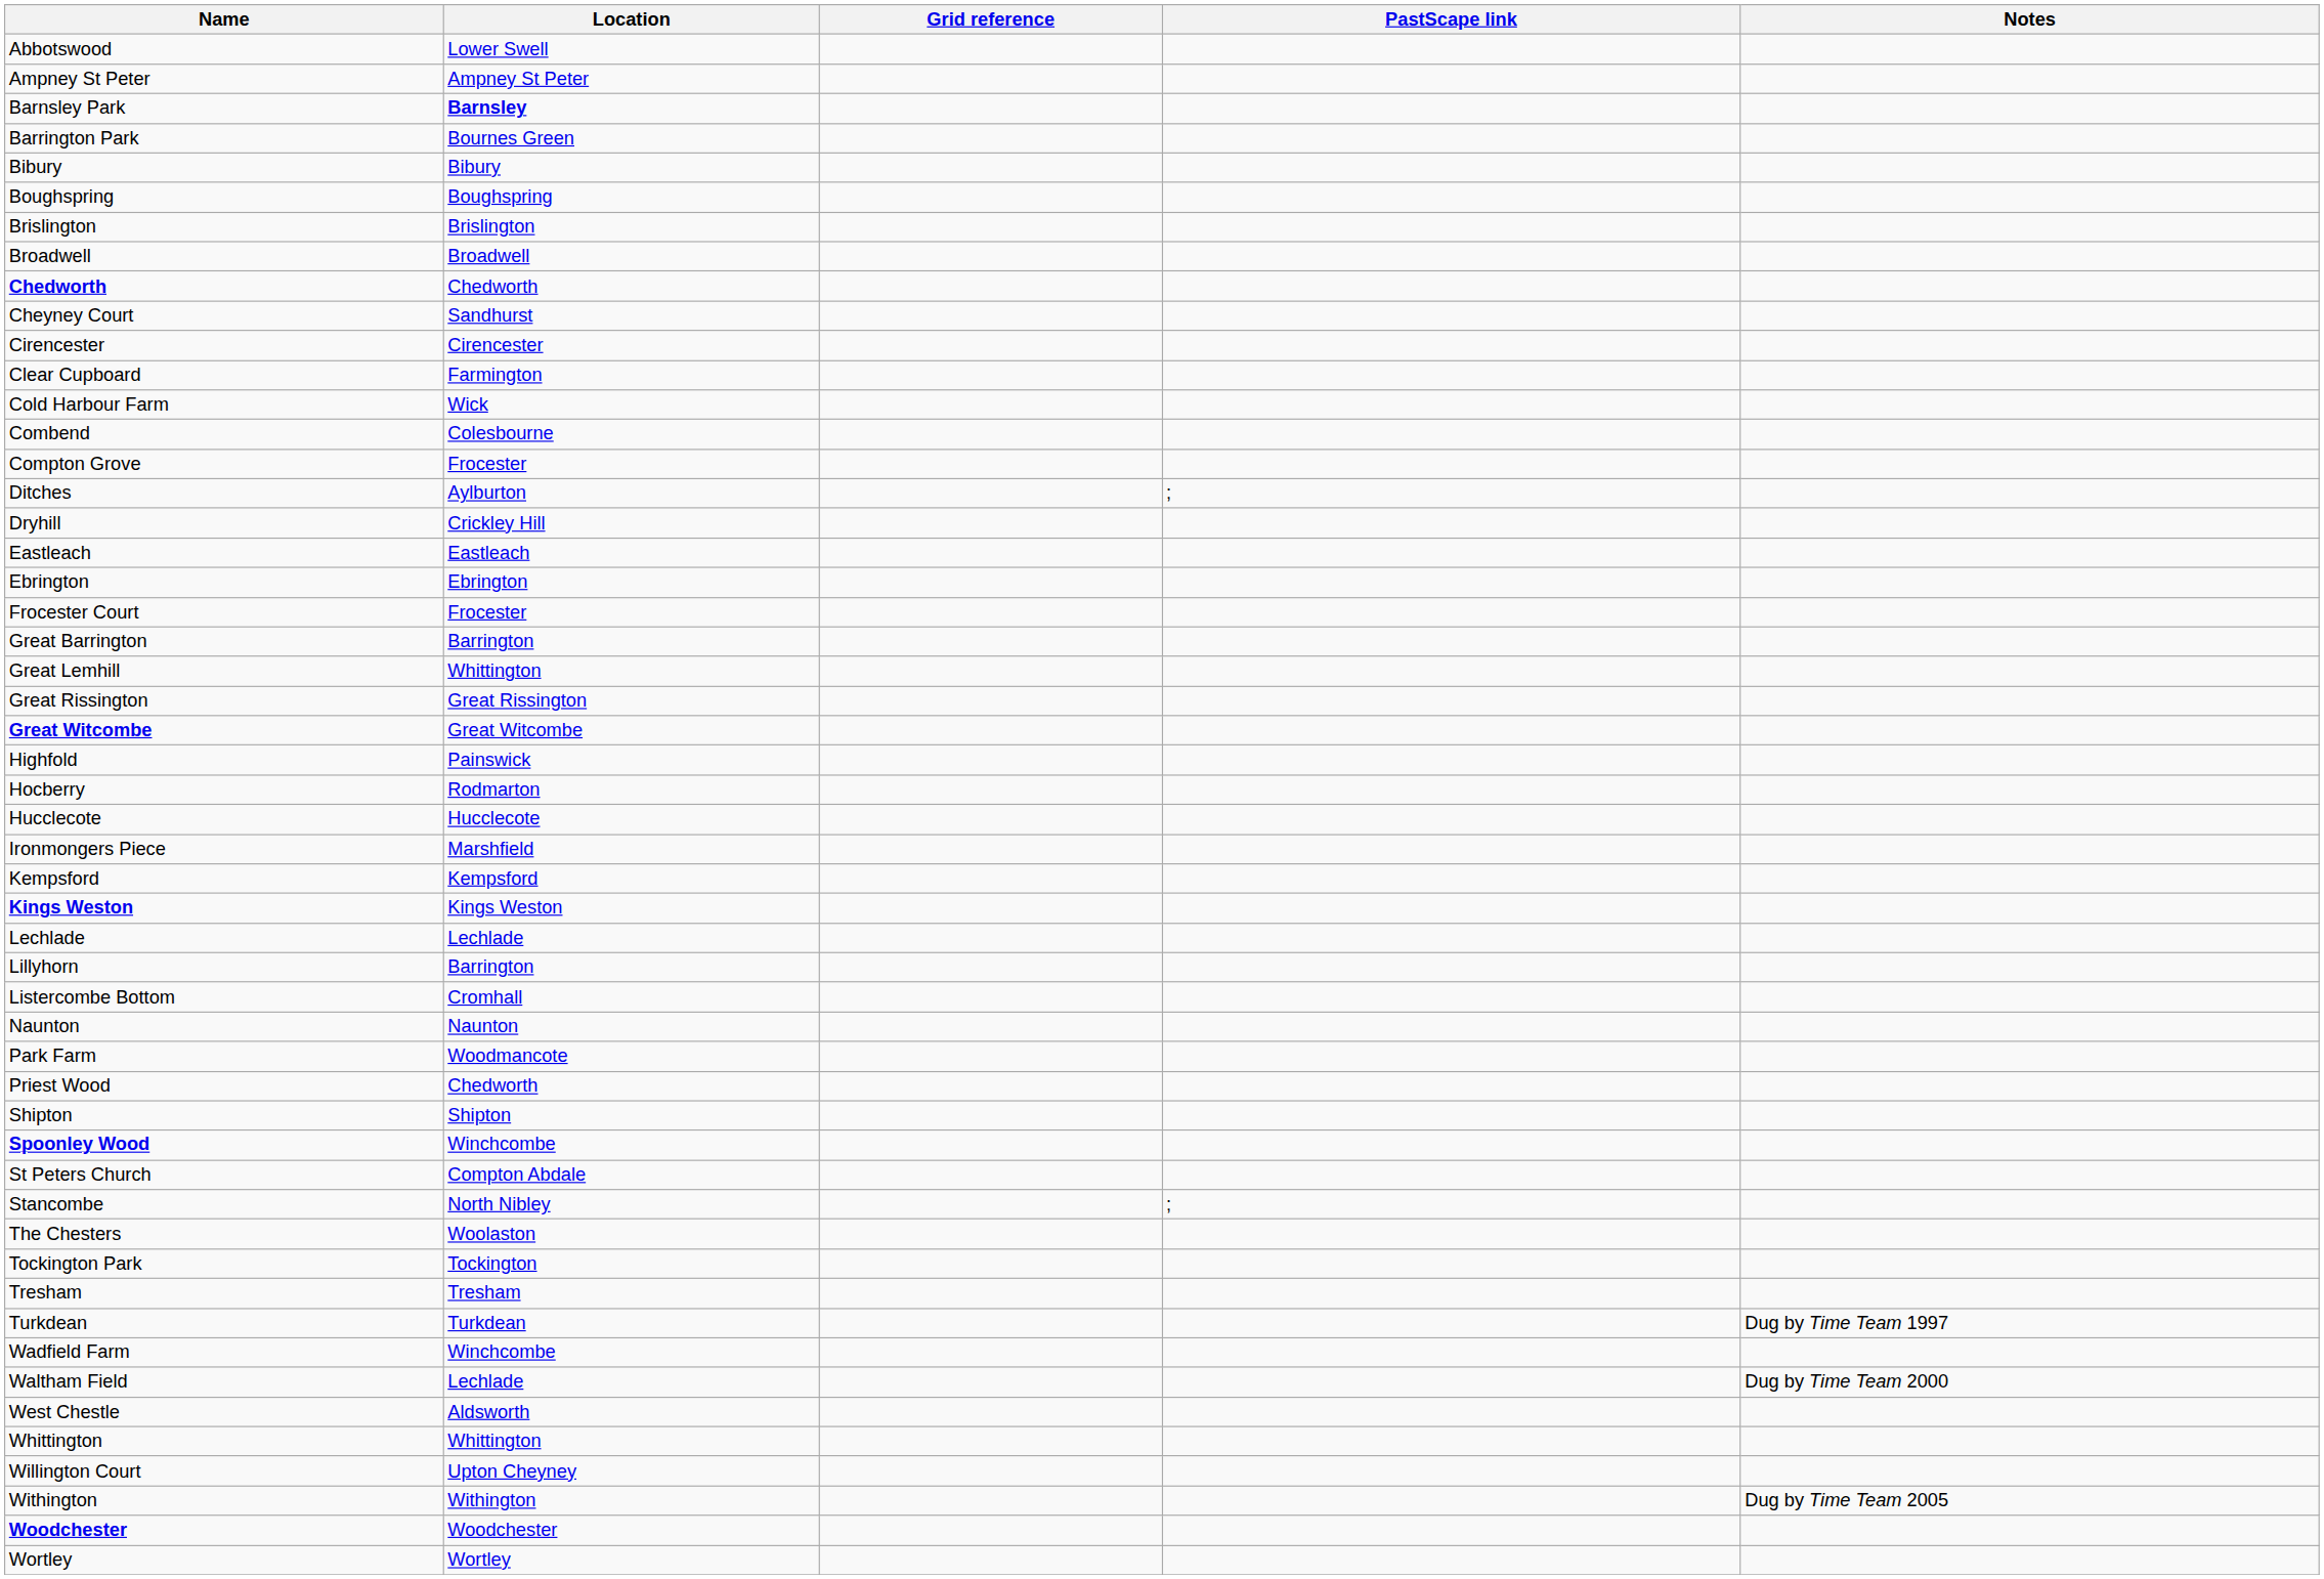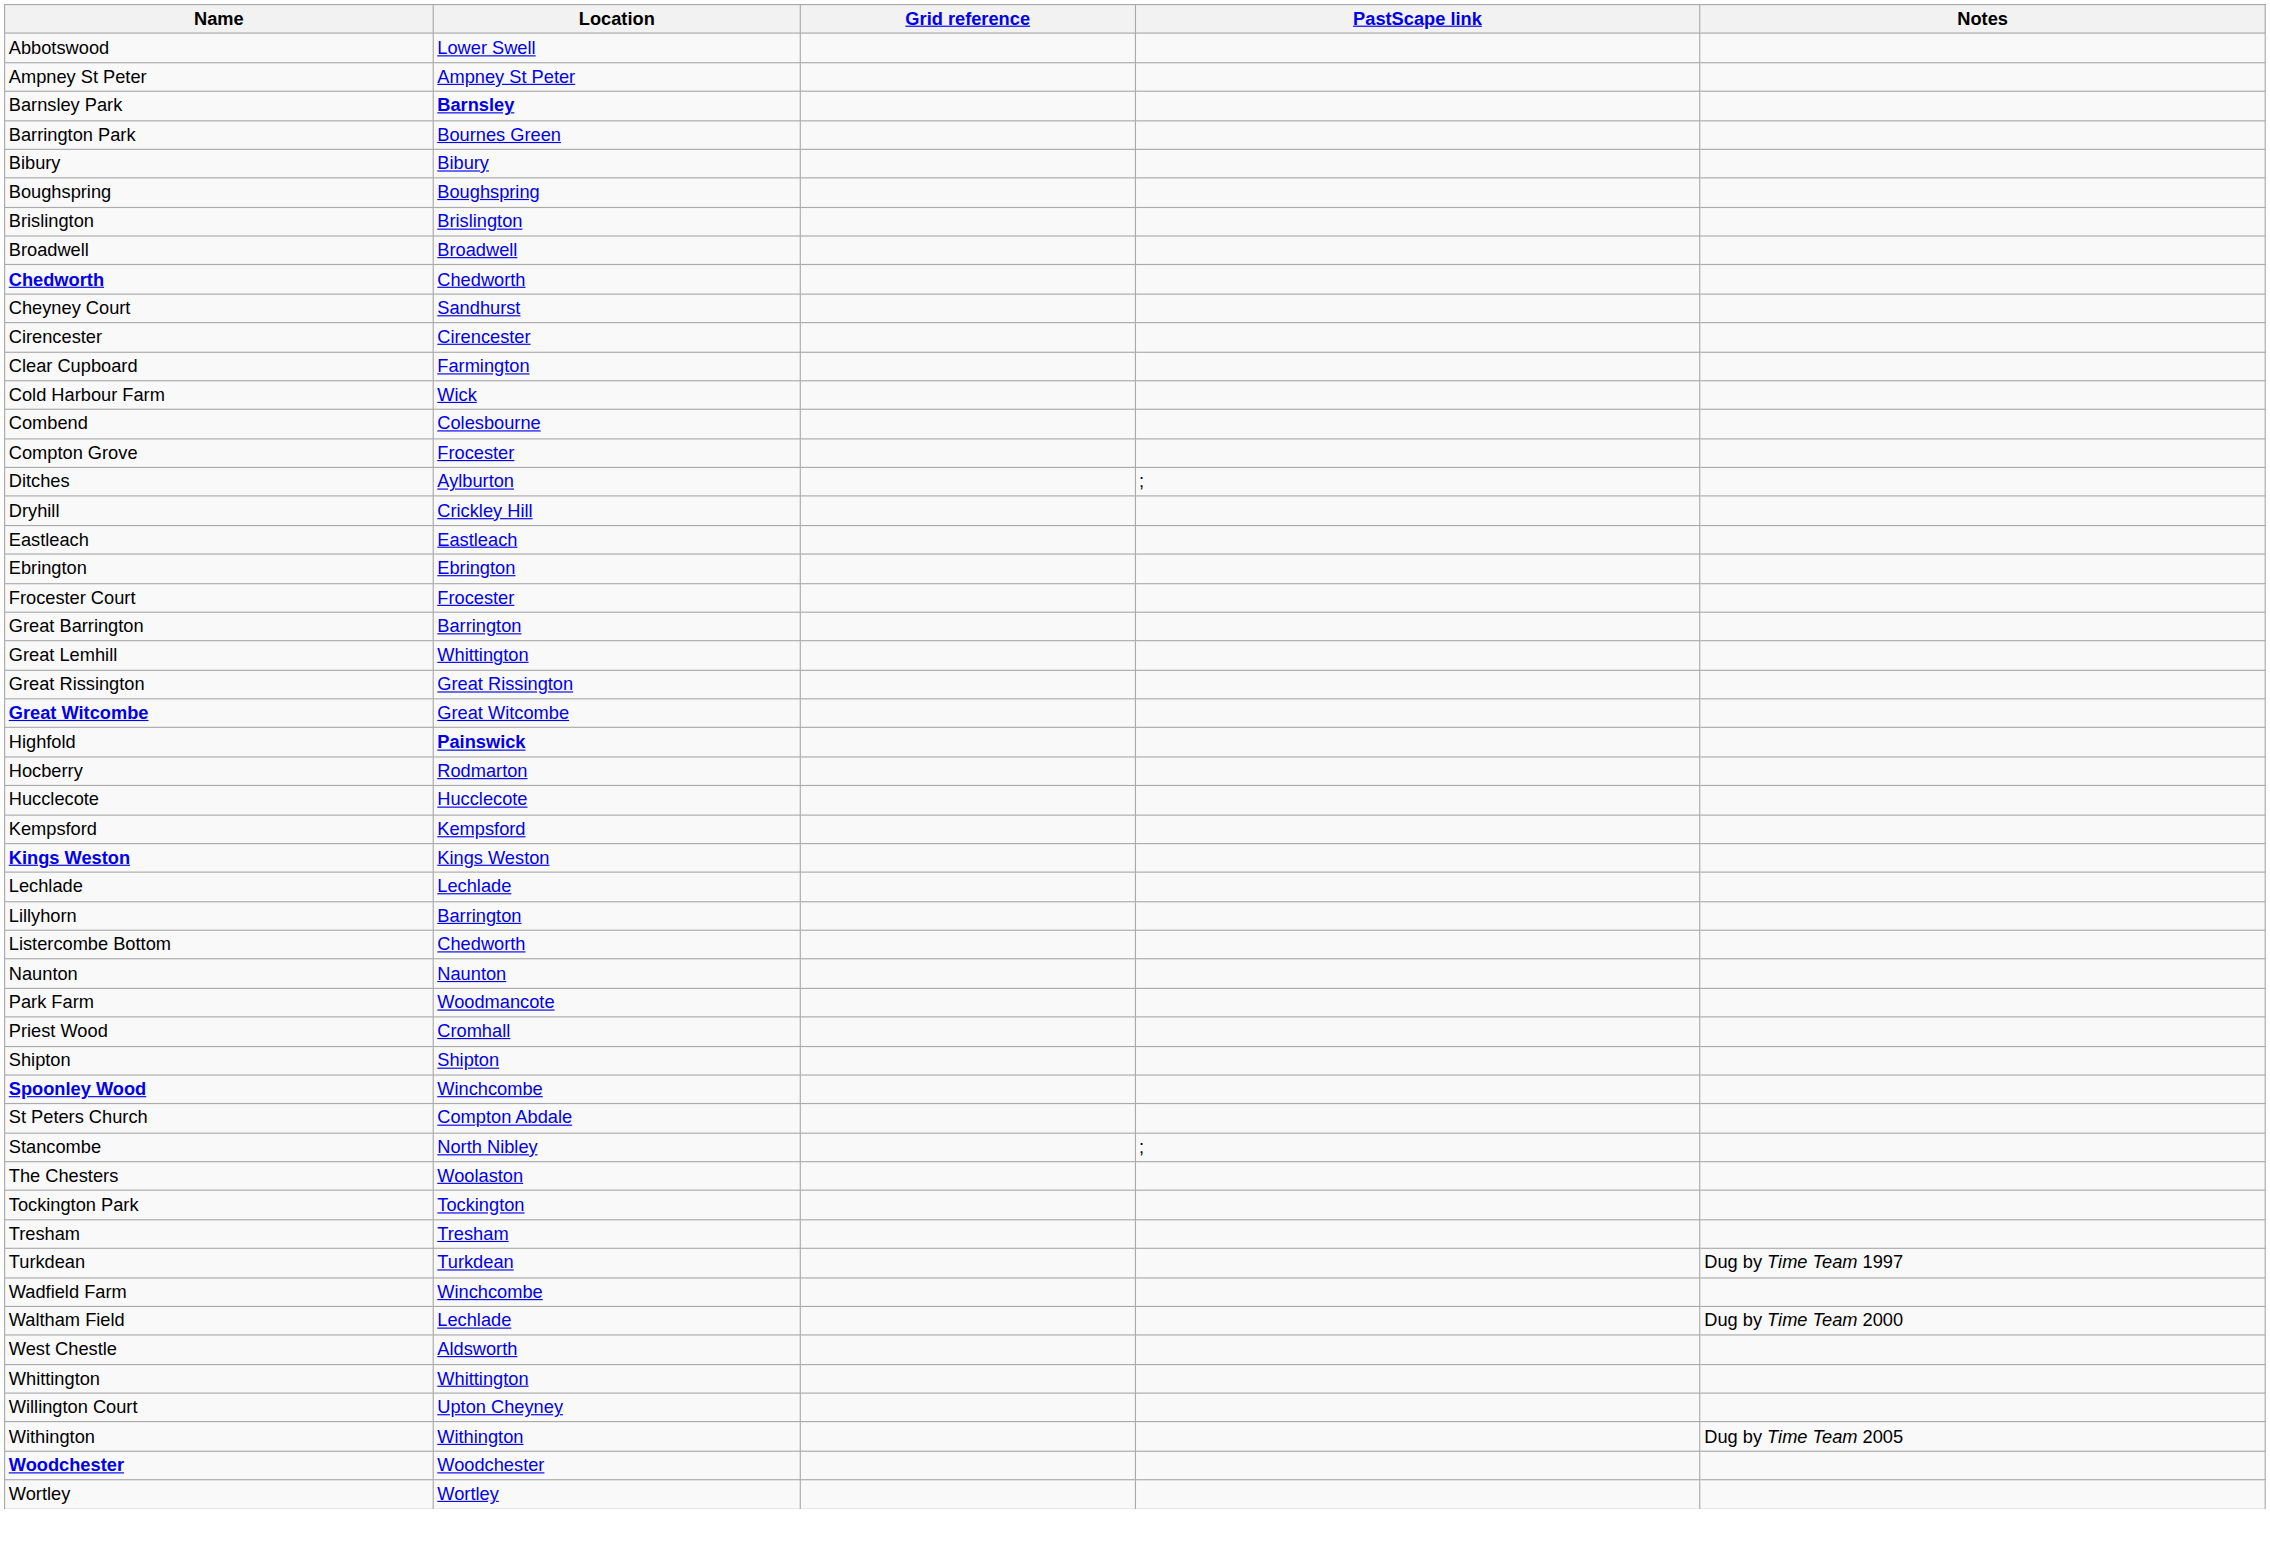 <table class="wikitable sortable" border="1" style="width: 100%">
 <tr>
 <th scope="col">Name</th>
 <th scope="col">Location</th>
 <th scope="col"><a href='#'>Grid reference</a></th>
 <th scope="col" class="unsortable" width="25%"><a href='#'>PastScape link</a></th>
 <th scope="col" class="unsortable" width="25%">Notes</th>
 </tr>
 <tr>
 <td>Abbotswood</td>
 <td><a href='#'>Lower Swell</a></td>
 <td></td>
 <td></td>
 <td></td>
 </tr>
 <tr>
 <td>Ampney St Peter</td>
 <td><a href='#'>Ampney St Peter</a></td>
 <td></td>
 <td></td>
 <td></td>
 </tr>
 <tr>
 <td>Barnsley Park</td>
 <td><strong><a href='#'>Barnsley</a></strong></td>
 <td></td>
 <td></td>
 <td></td>
 </tr>
 <tr>
 <td>Barrington Park</td>
 <td><a href='#'>Bournes Green</a></td>
 <td></td>
 <td></td>
 <td></td>
 </tr>
 <tr>
 <td>Bibury</td>
 <td><a href='#'>Bibury</a></td>
 <td></td>
 <td></td>
 <td></td>
 </tr>
 <tr>
 <td>Boughspring</td>
 <td><a href='#'>Boughspring</a></td>
 <td></td>
 <td></td>
 <td></td>
 </tr>
 <tr>
 <td>Brislington</td>
 <td><a href='#'>Brislington</a></td>
 <td></td>
 <td></td>
 <td></td>
 </tr>
 <tr>
 <td>Broadwell</td>
 <td><a href='#'>Broadwell</a></td>
 <td></td>
 <td></td>
 <td></td>
 </tr>
 <tr>
 <td><strong><a href='#'>Chedworth</a></strong></td>
 <td><a href='#'>Chedworth</a></td>
 <td></td>
 <td></td>
 <td></td>
 </tr>
 <tr>
 <td>Cheyney Court</td>
 <td><a href='#'>Sandhurst</a></td>
 <td></td>
 <td></td>
 <td></td>
 </tr>
 <tr>
 <td>Cirencester</td>
 <td><a href='#'>Cirencester</a></td>
 <td></td>
 <td></td>
 <td></td>
 </tr>
 <tr>
 <td>Clear Cupboard</td>
 <td><a href='#'>Farmington</a></td>
 <td></td>
 <td></td>
 <td></td>
 </tr>
 <tr>
 <td>Cold Harbour Farm</td>
 <td><a href='#'>Wick</a></td>
 <td></td>
 <td></td>
 <td></td>
 </tr>
 <tr>
 <td>Combend</td>
 <td><a href='#'>Colesbourne</a></td>
 <td></td>
 <td></td>
 <td></td>
 </tr>
 <tr>
 <td>Compton Grove</td>
 <td><a href='#'>Frocester</a></td>
 <td></td>
 <td></td>
 <td></td>
 </tr>
 <tr>
 <td>Ditches</td>
 <td><a href='#'>Aylburton</a></td>
 <td></td>
 <td>; </td>
 <td></td>
 </tr>
 <tr>
 <td>Dryhill</td>
 <td><a href='#'>Crickley Hill</a></td>
 <td></td>
 <td></td>
 <td></td>
 </tr>
 <tr>
 <td>Eastleach</td>
 <td><a href='#'>Eastleach</a></td>
 <td></td>
 <td></td>
 <td></td>
 </tr>
 <tr>
 <td>Ebrington</td>
 <td><a href='#'>Ebrington</a></td>
 <td></td>
 <td></td>
 <td></td>
 </tr>
 <tr>
 <td>Frocester Court</td>
 <td><a href='#'>Frocester</a></td>
 <td></td>
 <td></td>
 <td></td>
 </tr>
 <tr>
 <td>Great Barrington</td>
 <td><a href='#'>Barrington</a></td>
 <td></td>
 <td></td>
 <td></td>
 </tr>
 <tr>
 <td>Great Lemhill</td>
 <td><a href='#'>Whittington</a></td>
 <td></td>
 <td></td>
 <td></td>
 </tr>
 <tr>
 <td>Great Rissington</td>
 <td><a href='#'>Great Rissington</a></td>
 <td></td>
 <td></td>
 <td></td>
 </tr>
 <tr>
 <td><strong><a href='#'>Great Witcombe</a></strong></td>
 <td><a href='#'>Great Witcombe</a></td>
 <td></td>
 <td></td>
 <td></td>
 </tr>
 <tr>
 <td>Highfold</td>
-<td><a href='#'>Painswick</a></td>
+<td><strong><a href='#'>Painswick</a></strong></td>
 <td></td>
 <td></td>
 <td></td>
 </tr>
 <tr>
 <td>Hocberry</td>
 <td><a href='#'>Rodmarton</a></td>
 <td></td>
 <td></td>
 <td></td>
 </tr>
 <tr>
 <td>Hucclecote</td>
 <td><a href='#'>Hucclecote</a></td>
-<td></td>
-<td></td>
-<td></td>
-</tr>
-<tr>
-<td>Ironmongers Piece</td>
-<td><a href='#'>Marshfield</a></td>
 <td></td>
 <td></td>
 <td></td>
 </tr>
 <tr>
 <td>Kempsford</td>
 <td><a href='#'>Kempsford</a></td>
 <td></td>
 <td></td>
 <td></td>
 </tr>
 <tr>
 <td><strong><a href='#'>Kings Weston</a></strong></td>
 <td><a href='#'>Kings Weston</a></td>
 <td></td>
 <td></td>
 <td></td>
 </tr>
 <tr>
 <td>Lechlade</td>
 <td><a href='#'>Lechlade</a></td>
 <td></td>
 <td></td>
 <td></td>
 </tr>
 <tr>
 <td>Lillyhorn</td>
 <td><a href='#'>Barrington</a></td>
 <td></td>
 <td></td>
 <td></td>
 </tr>
 <tr>
 <td>Listercombe Bottom</td>
-<td><a href='#'>Cromhall</a></td>
+<td><a href='#'>Chedworth</a></td>
 <td></td>
 <td></td>
 <td></td>
 </tr>
 <tr>
 <td>Naunton</td>
 <td><a href='#'>Naunton</a></td>
 <td></td>
 <td></td>
 <td></td>
 </tr>
 <tr>
 <td>Park Farm</td>
 <td><a href='#'>Woodmancote</a></td>
 <td></td>
 <td></td>
 <td></td>
 </tr>
 <tr>
 <td>Priest Wood</td>
-<td><a href='#'>Chedworth</a></td>
+<td><a href='#'>Cromhall</a></td>
 <td></td>
 <td></td>
 <td></td>
 </tr>
 <tr>
 <td>Shipton</td>
 <td><a href='#'>Shipton</a></td>
 <td></td>
 <td></td>
 <td></td>
 </tr>
 <tr>
 <td><strong><a href='#'>Spoonley Wood</a></strong></td>
 <td><a href='#'>Winchcombe</a></td>
 <td></td>
 <td></td>
 <td></td>
 </tr>
 <tr>
 <td>St Peters Church</td>
 <td><a href='#'>Compton Abdale</a></td>
 <td></td>
 <td></td>
 <td></td>
 </tr>
 <tr>
 <td>Stancombe</td>
 <td><a href='#'>North Nibley</a></td>
 <td></td>
 <td>; </td>
 <td></td>
 </tr>
 <tr>
 <td>The Chesters</td>
 <td><a href='#'>Woolaston</a></td>
 <td></td>
 <td></td>
 <td></td>
 </tr>
 <tr>
 <td>Tockington Park</td>
 <td><a href='#'>Tockington</a></td>
 <td></td>
 <td></td>
 <td></td>
 </tr>
 <tr>
 <td>Tresham</td>
 <td><a href='#'>Tresham</a></td>
 <td></td>
 <td></td>
 <td></td>
 </tr>
 <tr>
 <td>Turkdean</td>
 <td><a href='#'>Turkdean</a></td>
 <td></td>
 <td></td>
 <td>Dug by <em>Time Team</em> 1997</td>
 </tr>
 <tr>
 <td>Wadfield Farm</td>
 <td><a href='#'>Winchcombe</a></td>
 <td></td>
 <td></td>
 <td></td>
 </tr>
 <tr>
 <td>Waltham Field</td>
 <td><a href='#'>Lechlade</a></td>
 <td></td>
 <td></td>
 <td>Dug by <em>Time Team</em> 2000</td>
 </tr>
 <tr>
 <td>West Chestle</td>
 <td><a href='#'>Aldsworth</a></td>
 <td></td>
 <td></td>
 <td></td>
 </tr>
 <tr>
 <td>Whittington</td>
 <td><a href='#'>Whittington</a></td>
 <td></td>
 <td></td>
 <td></td>
 </tr>
 <tr>
 <td>Willington Court</td>
 <td><a href='#'>Upton Cheyney</a></td>
 <td></td>
 <td></td>
 <td></td>
 </tr>
 <tr>
 <td>Withington</td>
 <td><a href='#'>Withington</a></td>
 <td></td>
 <td></td>
 <td>Dug by <em>Time Team</em> 2005</td>
 </tr>
 <tr>
 <td><strong><a href='#'>Woodchester</a></strong></td>
 <td><a href='#'>Woodchester</a></td>
 <td></td>
 <td></td>
 <td></td>
 </tr>
 <tr>
 <td>Wortley</td>
 <td><a href='#'>Wortley</a></td>
 <td></td>
 <td></td>
 <td></td>
 </tr>
 </table>
